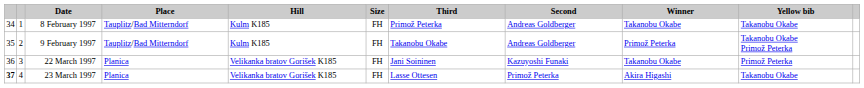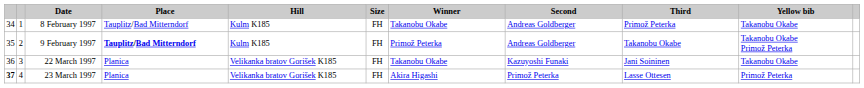 <table class="wikitable plainrowheaders" style="background:#fff; font-size:86%; line-height:16px; border:gray solid 1px; border-collapse:collapse;">
 <tr style="background:#ccc; text-align:center;">
 <th scope="col" style="background:#ccc; width=10 px;"></th>
 <th scope="col" style="background:#ccc; width=10 px;"></th>
 <th scope="col" style="background:#ccc; width:120px;">Date</th>
 <th scope="col" style="background:#ccc; width:200px;">Place</th>
 <th scope="col" style="background:#ccc; width:220px;">Hill</th>
 <th scope="col" style="background:#ccc; width:30px;">Size</th>
+<th scope="col" style="background:#ccc; width:185px;">Winner</th>
+<th scope="col" style="background:#ccc; width:185px;">Second</th>
 <th scope="col" style="background:#ccc; width:185px;">Third</th>
-<th scope="col" style="background:#ccc; width:185px;">Second</th>
-<th scope="col" style="background:#ccc; width:185px;">Winner</th>
 <th scope="col" style="background:#ccc; width:180px;">Yellow bib</th>
 <th scope="col" style="background:#ccc; width:5px;"></th>
 </tr>
 <tr>
 <td align=center>34</td>
 <td align=center>1</td>
 <td align=right>8 February 1997  </td>
 <td> <a href='#'>Tauplitz</a>/<a href='#'>Bad Mitterndorf</a></td>
 <td><a href='#'>Kulm</a> K185</td>
 <td align=center>FH</td>
+<td> <a href='#'>Takanobu Okabe</a></td>
+<td> <a href='#'>Andreas Goldberger</a></td>
 <td> <a href='#'>Primož Peterka</a></td>
-<td> <a href='#'>Andreas Goldberger</a></td>
-<td> <a href='#'>Takanobu Okabe</a></td>
 <td> <a href='#'>Takanobu Okabe</a></td>
 <td></td>
 </tr>
 <tr>
 <td align=center>35</td>
 <td align=center>2</td>
 <td align=right>9 February 1997  </td>
-<td> <a href='#'>Tauplitz</a>/<a href='#'>Bad Mitterndorf</a></td>
+<td><strong> <a href='#'>Tauplitz</a>/<a href='#'>Bad Mitterndorf</a></strong></td>
 <td><a href='#'>Kulm</a> K185</td>
 <td align=center>FH</td>
+<td> <a href='#'>Primož Peterka</a></td>
+<td> <a href='#'>Andreas Goldberger</a></td>
 <td> <a href='#'>Takanobu Okabe</a></td>
-<td> <a href='#'>Andreas Goldberger</a></td>
-<td> <a href='#'>Primož Peterka</a></td>
 <td> <a href='#'>Takanobu Okabe</a><br> <a href='#'>Primož Peterka</a></td>
 <td></td>
 </tr>
 <tr>
 <td align=center>36</td>
 <td align=center>3</td>
 <td align=right>22 March 1997  </td>
 <td> <a href='#'>Planica</a></td>
 <td><a href='#'>Velikanka bratov Gorišek</a> K185</td>
 <td align=center>FH</td>
+<td> <a href='#'>Takanobu Okabe</a></td>
+<td> <a href='#'>Kazuyoshi Funaki</a></td>
 <td> <a href='#'>Jani Soininen</a></td>
-<td> <a href='#'>Kazuyoshi Funaki</a></td>
 <td> <a href='#'>Takanobu Okabe</a></td>
-<td> <a href='#'>Primož Peterka</a></td>
 <td></td>
 </tr>
 <tr>
 <td align=center><strong>37</strong></td>
 <td align=center>4</td>
 <td align=right>23 March 1997  </td>
 <td> <a href='#'>Planica</a></td>
 <td><a href='#'>Velikanka bratov Gorišek</a> K185</td>
 <td align=center>FH</td>
+<td> <a href='#'>Akira Higashi</a></td>
+<td> <a href='#'>Primož Peterka</a></td>
 <td> <a href='#'>Lasse Ottesen</a></td>
 <td> <a href='#'>Primož Peterka</a></td>
-<td> <a href='#'>Akira Higashi</a></td>
-<td> <a href='#'>Takanobu Okabe</a></td>
 <td></td>
 </tr>
 </table>
